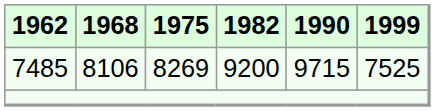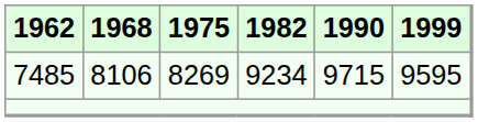 <table align="left" rules="all" cellspacing="0" cellpadding="4" style="border: 1px solid #999; border-right: 2px solid #999; border-bottom:2px solid #999; background: #f3fff3">
 <tr style="background: #ddffdd">
 <th>1962</th>
 <th>1968</th>
 <th>1975</th>
 <th>1982</th>
 <th>1990</th>
 <th>1999</th>
 </tr>
 <tr>
 <td align="center">7485</td>
 <td align="center">8106</td>
 <td align="center">8269</td>
-<td align="center">9200</td>
+<td align="center">9234</td>
 <td align="center">9715</td>
-<td align="center">7525</td>
+<td align="center">9595</td>
 </tr>
 <tr>
 <td colspan=6 align=center></td>
 </tr>
 </table>
